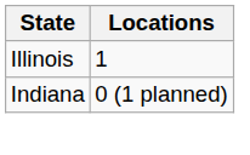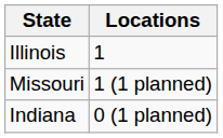 <table class="wikitable sortable">
 <tr>
 <th>State</th>
 <th>Locations</th>
 </tr>
 <tr>
 <td>Illinois</td>
 <td>1</td>
 </tr>
 <tr>
+<td>Missouri</td>
+<td>1 (1 planned)</td>
+</tr>
+<tr>
 <td>Indiana</td>
 <td>0 (1 planned)</td>
 </tr>
 </table>
